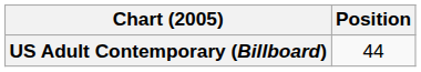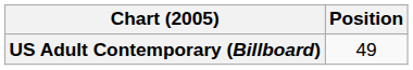 <table class="wikitable plainrowheaders" style="text-align:center">
 <tr>
 <th scope="col">Chart (2005)</th>
 <th scope="col">Position</th>
 </tr>
 <tr>
 <th scope="row">US Adult Contemporary (<em>Billboard</em>)</th>
-<td>44</td>
+<td>49</td>
 </tr>
 </table>
